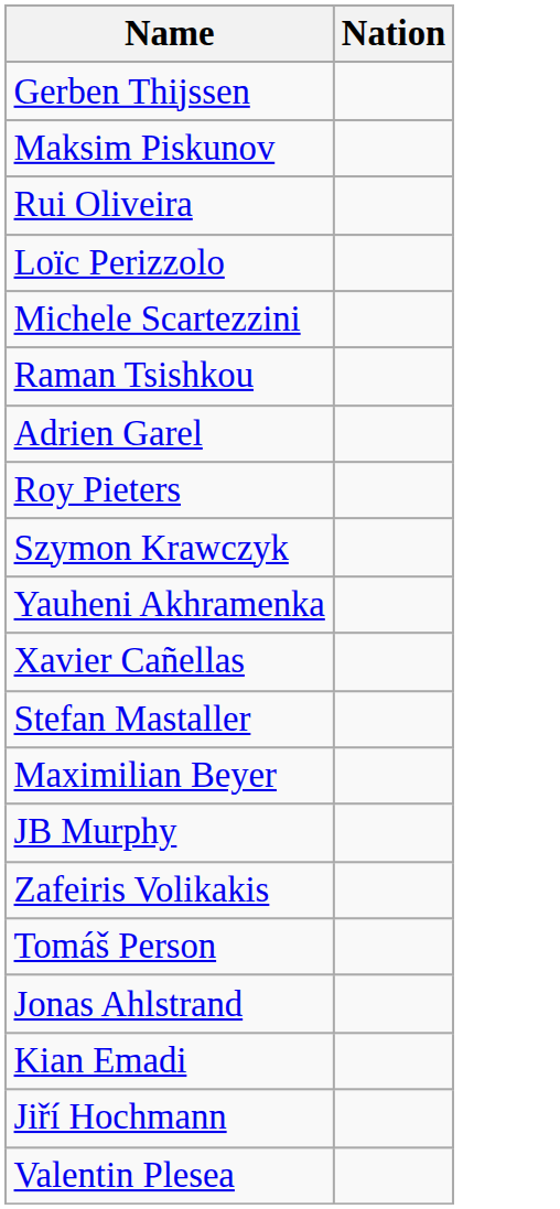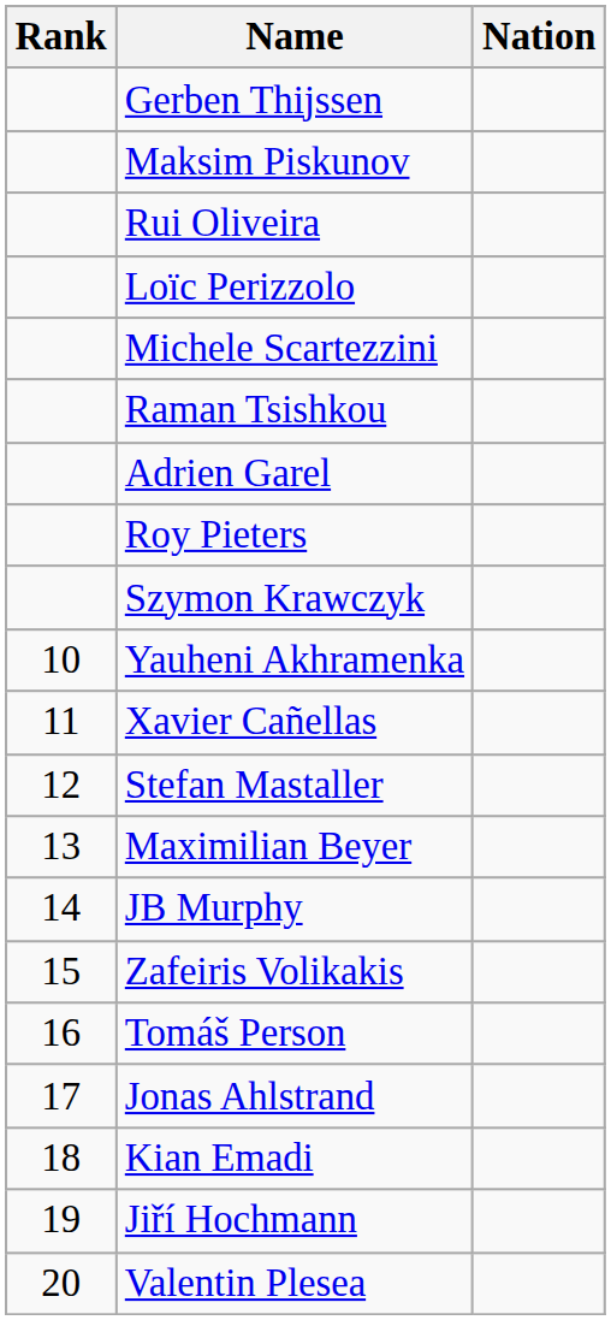 <table class="wikitable sortable" style="text-align:center">
 <tr>
+<th>Rank</th>
 <th>Name</th>
 <th>Nation</th>
 </tr>
 <tr>
+<td></td>
 <td align=left><a href='#'>Gerben Thijssen</a></td>
 <td align=left></td>
 </tr>
 <tr>
+<td></td>
 <td align=left><a href='#'>Maksim Piskunov</a></td>
 <td align=left></td>
 </tr>
 <tr>
+<td></td>
 <td align=left><a href='#'>Rui Oliveira</a></td>
 <td align=left></td>
 </tr>
 <tr>
+<td></td>
 <td align=left><a href='#'>Loïc Perizzolo</a></td>
 <td align=left></td>
 </tr>
 <tr>
+<td></td>
 <td align=left><a href='#'>Michele Scartezzini</a></td>
 <td align=left></td>
 </tr>
 <tr>
+<td></td>
 <td align=left><a href='#'>Raman Tsishkou</a></td>
 <td align=left></td>
 </tr>
 <tr>
+<td></td>
 <td align=left><a href='#'>Adrien Garel</a></td>
 <td align=left></td>
 </tr>
 <tr>
+<td></td>
 <td align=left><a href='#'>Roy Pieters</a></td>
 <td align=left></td>
 </tr>
 <tr>
+<td></td>
 <td align=left><a href='#'>Szymon Krawczyk</a></td>
 <td align=left></td>
 </tr>
 <tr>
+<td>10</td>
 <td align=left><a href='#'>Yauheni Akhramenka</a></td>
 <td align=left></td>
 </tr>
 <tr>
+<td>11</td>
 <td align=left><a href='#'>Xavier Cañellas</a></td>
 <td align=left></td>
 </tr>
 <tr>
+<td>12</td>
 <td align=left><a href='#'>Stefan Mastaller</a></td>
 <td align=left></td>
 </tr>
 <tr>
+<td>13</td>
 <td align=left><a href='#'>Maximilian Beyer</a></td>
 <td align=left></td>
 </tr>
 <tr>
+<td>14</td>
 <td align=left><a href='#'>JB Murphy</a></td>
 <td align=left></td>
 </tr>
 <tr>
+<td>15</td>
 <td align=left><a href='#'>Zafeiris Volikakis</a></td>
 <td align=left></td>
 </tr>
 <tr>
+<td>16</td>
 <td align=left><a href='#'>Tomáš Person</a></td>
 <td align=left></td>
 </tr>
 <tr>
+<td>17</td>
 <td align=left><a href='#'>Jonas Ahlstrand</a></td>
 <td align=left></td>
 </tr>
 <tr>
+<td>18</td>
 <td align=left><a href='#'>Kian Emadi</a></td>
 <td align=left></td>
 </tr>
 <tr>
+<td>19</td>
 <td align=left><a href='#'>Jiří Hochmann</a></td>
 <td align=left></td>
 </tr>
 <tr>
+<td>20</td>
 <td align=left><a href='#'>Valentin Plesea</a></td>
 <td align=left></td>
 </tr>
 </table>
